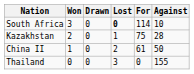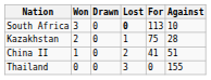 <table class="wikitable">
 <tr>
 <th>Nation</th>
 <th>Won</th>
 <th>Drawn</th>
 <th>Lost</th>
 <th>For</th>
 <th>Against</th>
 </tr>
 <tr>
 <td>South Africa</td>
 <td>3</td>
 <td>0</td>
 <td><strong>0</strong></td>
-<td>114</td>
+<td>113</td>
 <td>10</td>
 </tr>
 <tr>
 <td>Kazakhstan</td>
 <td>2</td>
 <td>0</td>
 <td>1</td>
 <td>75</td>
 <td>28</td>
 </tr>
 <tr>
 <td>China II</td>
 <td>1</td>
 <td>0</td>
 <td>2</td>
-<td>61</td>
-<td>50</td>
+<td>41</td>
+<td>51</td>
 </tr>
 <tr>
 <td>Thailand</td>
 <td>0</td>
 <td>0</td>
 <td>3</td>
 <td>0</td>
 <td>155</td>
 </tr>
 </table>
